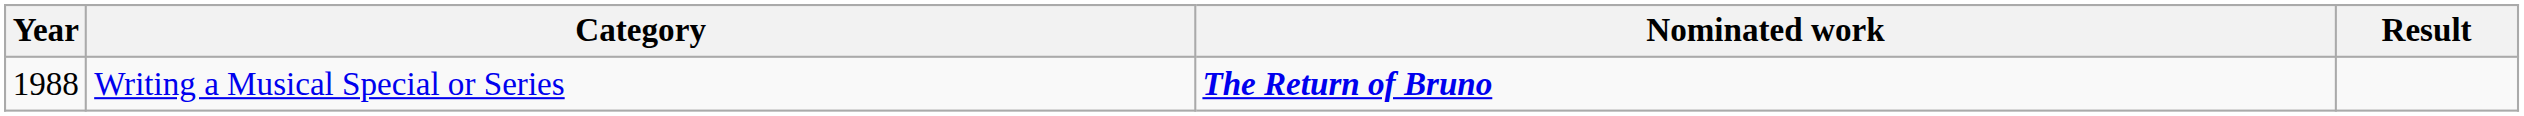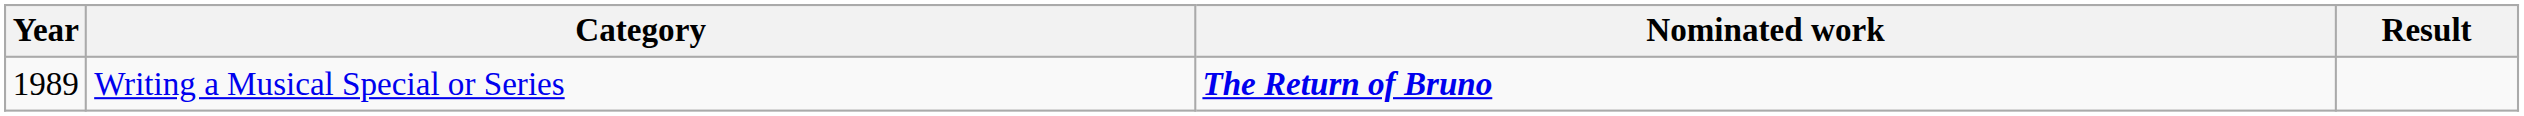 <table class=wikitable>
 <tr>
 <th scope="col" style="width:1em;">Year</th>
 <th scope="col" style="width:33em;">Category</th>
 <th scope="col" style="width:34em;">Nominated work</th>
 <th scope="col" style="width:5em;">Result</th>
 </tr>
 <tr>
-<td>1988</td>
+<td>1989</td>
 <td><a href='#'>Writing a Musical Special or Series</a></td>
 <td><strong><em><a href='#'>The Return of Bruno</a></em></strong></td>
 <td></td>
 </tr>
 </table>
